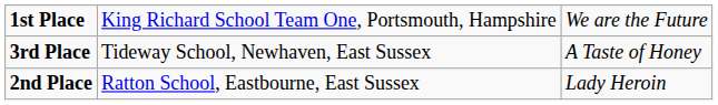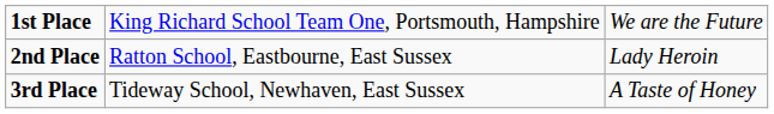 <table class="wikitable">
 <tr>
 <td><strong>1st Place</strong></td>
 <td><a href='#'>King Richard School Team One</a>, Portsmouth, Hampshire</td>
 <td><em>We are the Future</em></td>
 </tr>
 <tr>
+<td><strong>2nd Place</strong></td>
+<td><a href='#'>Ratton School</a>, Eastbourne, East Sussex</td>
+<td><em>Lady Heroin</em></td>
+</tr>
+<tr>
 <td><strong>3rd Place</strong></td>
 <td>Tideway School, Newhaven, East Sussex</td>
 <td><em>A Taste of Honey</em></td>
 </tr>
-<tr>
-<td><strong>2nd Place</strong></td>
-<td><a href='#'>Ratton School</a>, Eastbourne, East Sussex</td>
-<td><em>Lady Heroin</em></td>
-</tr>
 </table>
